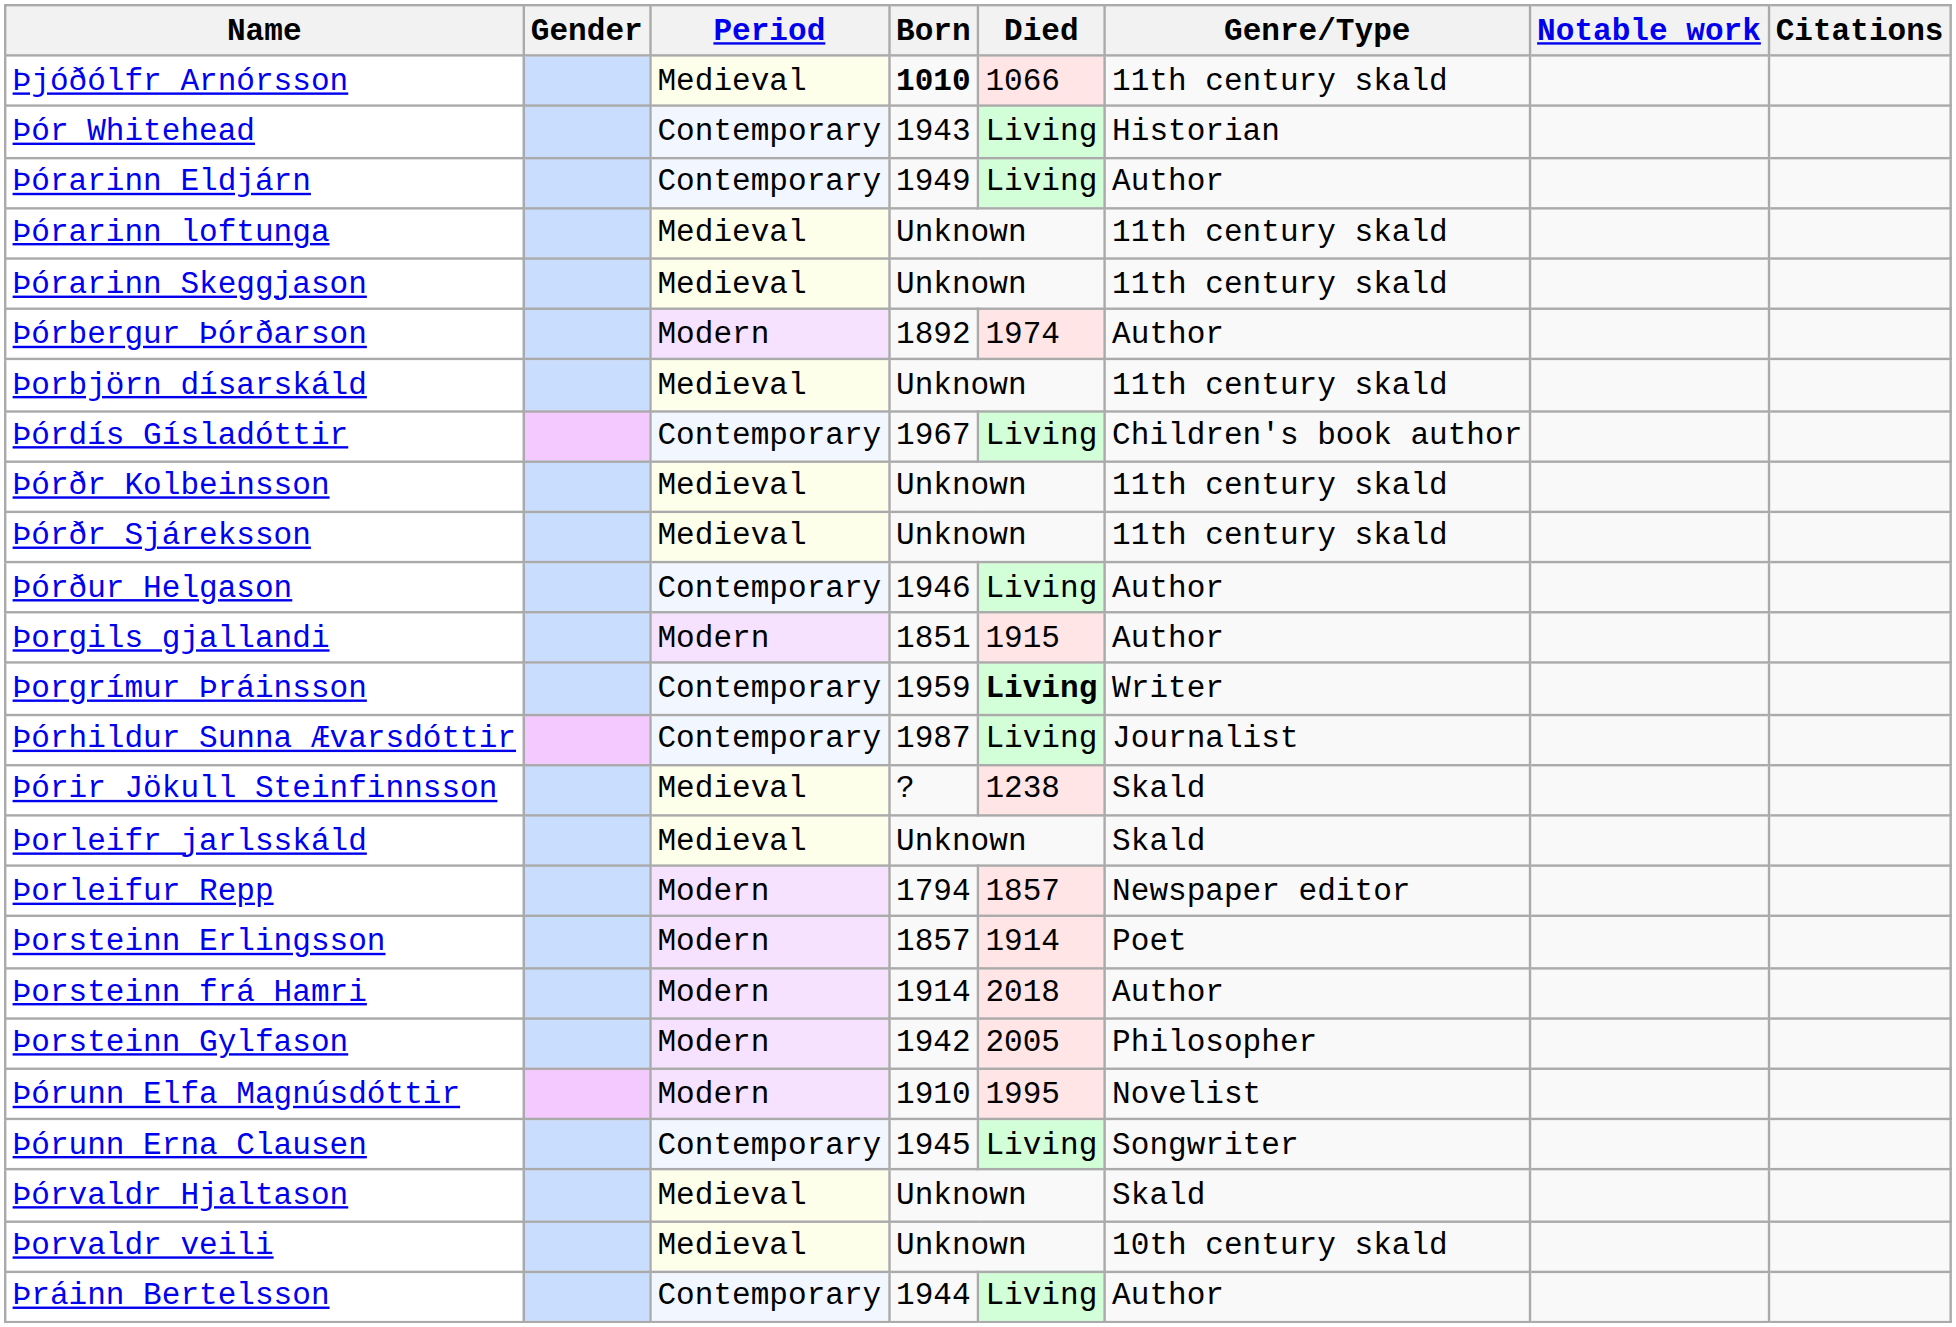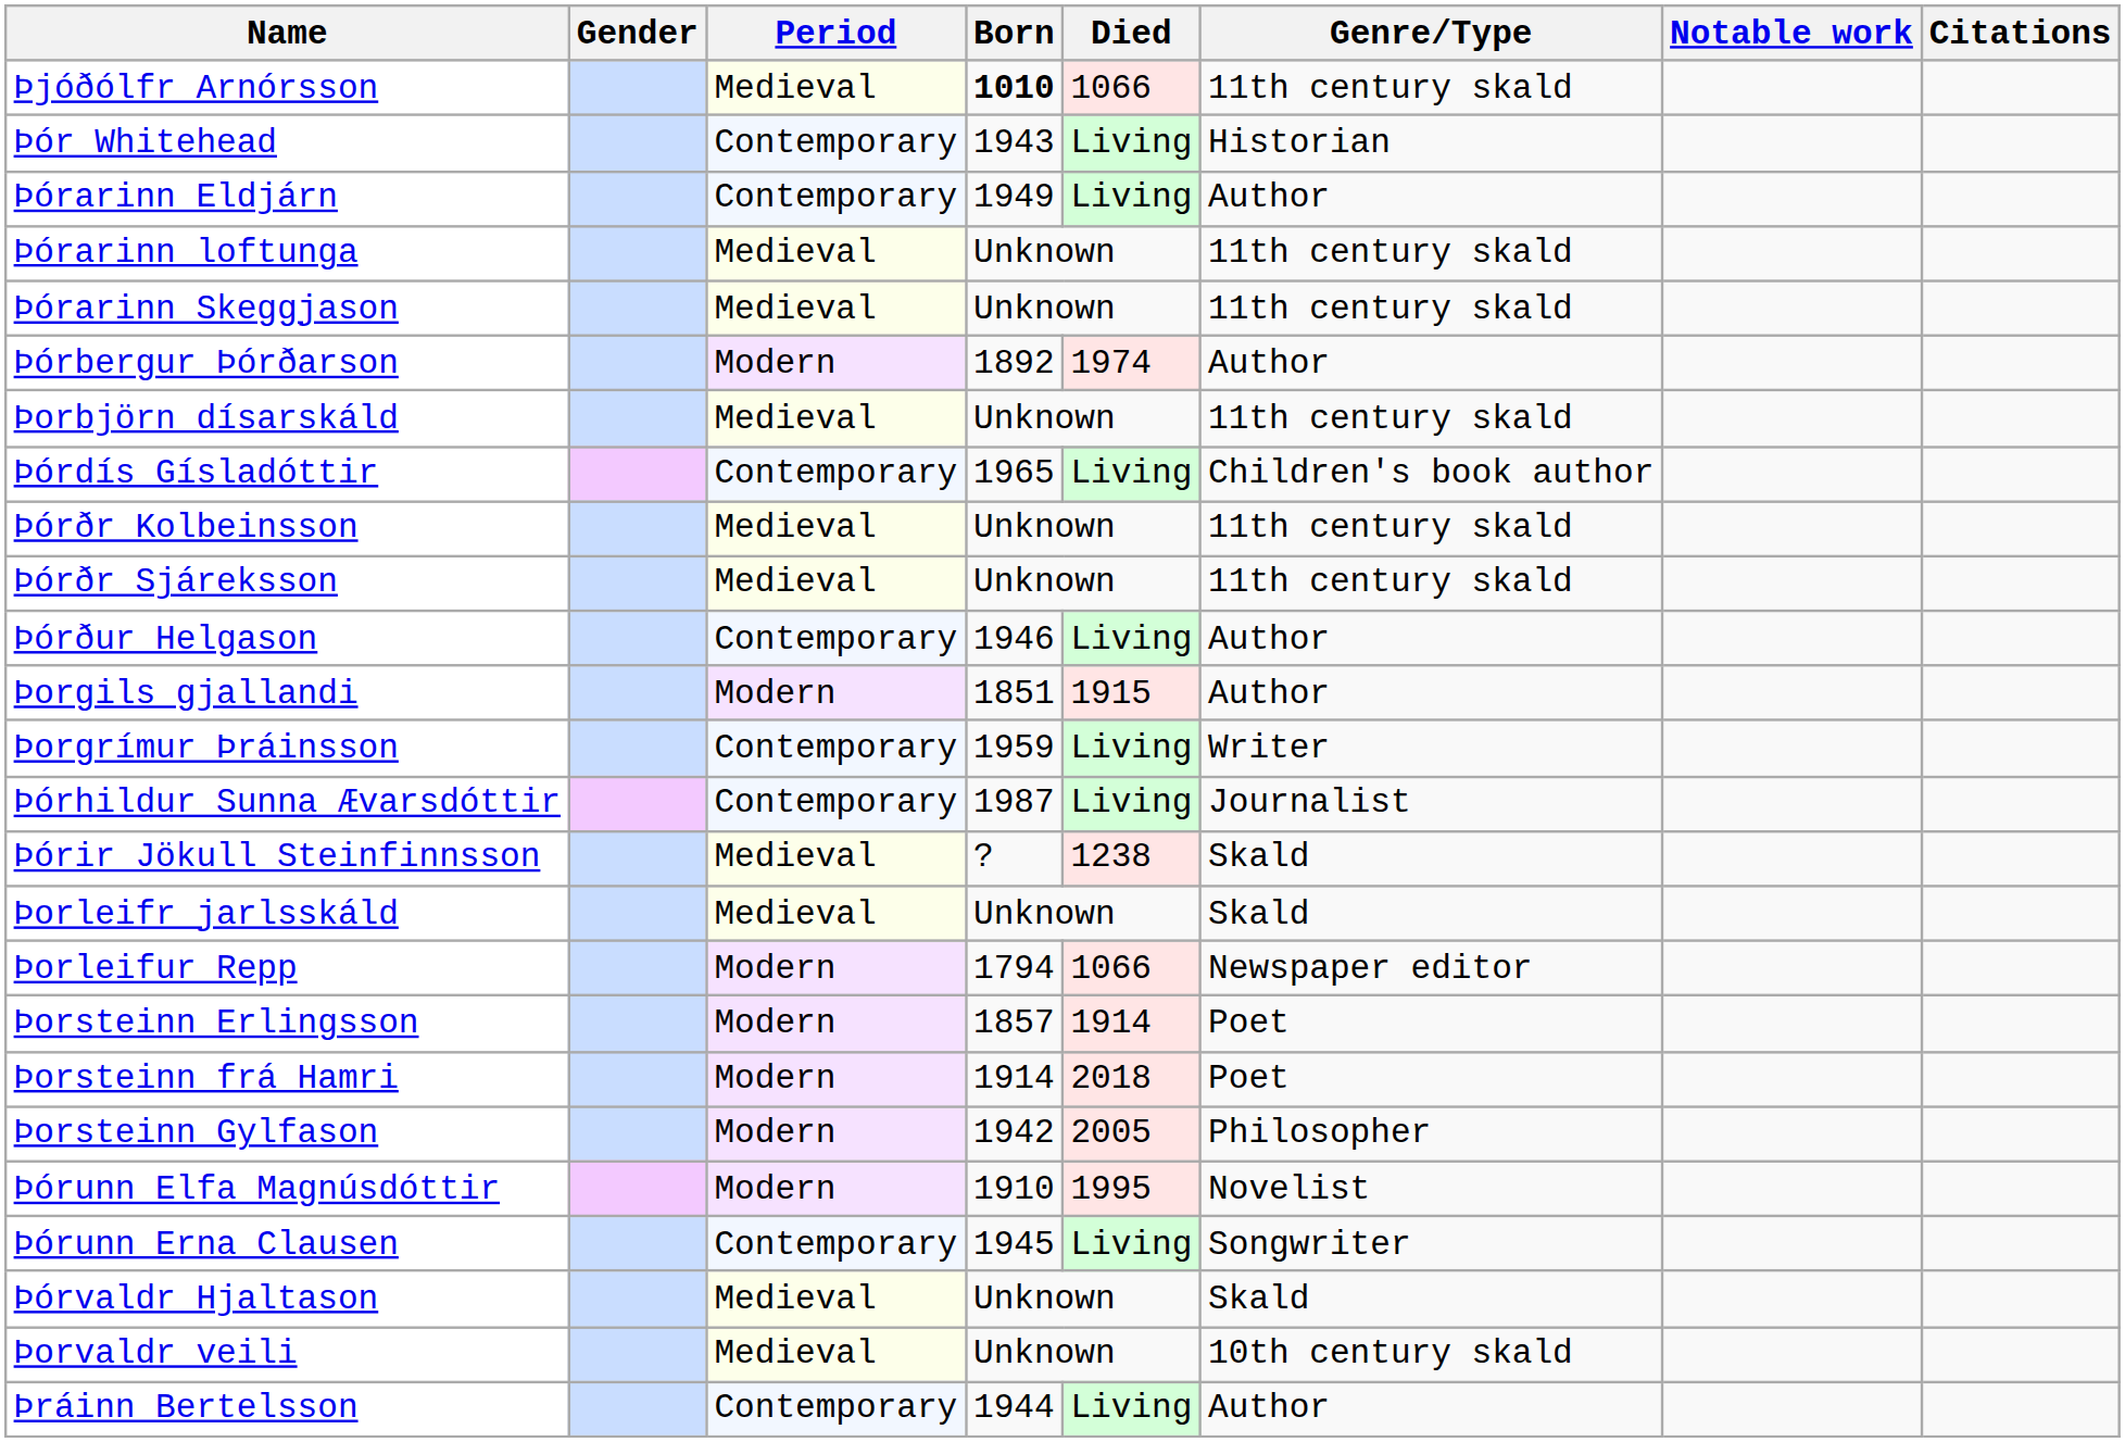 <table class="wikitable sortable sort-under" summary="The first column lists the names, starting with given name, then surname. The next column gives the gender. The next three columns give details on when the individual lived, then the specialisation of the individual, with a notable work and citations following.">
 <tr>
 <th scope="col">Name</th>
 <th scope="col">Gender</th>
 <th scope="col" class="unsortable"><a href='#'>Period</a></th>
 <th scope="col">Born</th>
 <th scope="col">Died</th>
 <th scope="col" class="unsortable" abbr="type">Genre/Type</th>
 <th class="unsortable" scope="col"><a href='#'>Notable work</a></th>
 <th scope="col" class="unsortable">Citations</th>
 </tr>
 <tr>
 <td style="background:white"><a href='#'>Þjóðólfr Arnórsson</a></td>
 <td style="background:#c9ddff"></td>
 <td style="background:#fdffea">Medieval</td>
 <td><strong>1010</strong></td>
 <td style="background:#ffe5e5">1066</td>
 <td>11th century skald</td>
 <td></td>
 <td></td>
 </tr>
 <tr>
 <td style="background:white"><a href='#'>Þór Whitehead</a></td>
 <td style="background:#c9ddff"></td>
 <td style="background:#f2f7ff">Contemporary</td>
 <td>1943</td>
 <td style="background:#d3ffd8">Living</td>
 <td>Historian</td>
 <td></td>
 <td></td>
 </tr>
 <tr>
 <td style="background:white"><a href='#'>Þórarinn Eldjárn</a></td>
 <td style="background:#c9ddff"></td>
 <td style="background:#f2f7ff">Contemporary</td>
 <td>1949</td>
 <td style="background:#d3ffd8">Living</td>
 <td>Author</td>
 <td></td>
 <td></td>
 </tr>
 <tr>
 <td style="background:white"><a href='#'>Þórarinn loftunga</a></td>
 <td style="background:#c9ddff"></td>
 <td style="background:#fdffea">Medieval</td>
 <td colspan="2">Unknown</td>
 <td>11th century skald</td>
 <td></td>
 <td></td>
 </tr>
 <tr>
 <td style="background:white"><a href='#'>Þórarinn Skeggjason</a></td>
 <td style="background:#c9ddff"></td>
 <td style="background:#fdffea">Medieval</td>
 <td colspan="2">Unknown</td>
 <td>11th century skald</td>
 <td></td>
 <td></td>
 </tr>
 <tr>
 <td style="background:white"><a href='#'>Þórbergur Þórðarson</a></td>
 <td style="background:#c9ddff"></td>
 <td style="background:#f6e2ff">Modern</td>
 <td>1892</td>
 <td style="background:#ffe5e5">1974</td>
 <td>Author</td>
 <td></td>
 <td></td>
 </tr>
 <tr>
 <td style="background:white"><a href='#'>Þorbjörn dísarskáld</a></td>
 <td style="background:#c9ddff"></td>
 <td style="background:#fdffea">Medieval</td>
 <td colspan="2">Unknown</td>
 <td>11th century skald</td>
 <td></td>
 <td></td>
 </tr>
 <tr>
 <td style="background:white"><a href='#'>Þórdís Gísladóttir</a></td>
 <td style="background:#f3c9ff"></td>
 <td style="background:#f2f7ff">Contemporary</td>
-<td>1967</td>
+<td>1965</td>
 <td style="background:#d3ffd8">Living</td>
 <td>Children's book author</td>
 <td></td>
 <td></td>
 </tr>
 <tr>
 <td style="background:white"><a href='#'>Þórðr Kolbeinsson</a></td>
 <td style="background:#c9ddff"></td>
 <td style="background:#fdffea">Medieval</td>
 <td colspan="2">Unknown</td>
 <td>11th century skald</td>
 <td></td>
 <td></td>
 </tr>
 <tr>
 <td style="background:white"><a href='#'>Þórðr Sjáreksson</a></td>
 <td style="background:#c9ddff"></td>
 <td style="background:#fdffea">Medieval</td>
 <td colspan="2">Unknown</td>
 <td>11th century skald</td>
 <td></td>
 <td></td>
 </tr>
 <tr>
 <td style="background:white"><a href='#'>Þórður Helgason</a></td>
 <td style="background:#c9ddff"></td>
 <td style="background:#f2f7ff">Contemporary</td>
 <td>1946</td>
 <td style="background:#d3ffd8">Living</td>
 <td>Author</td>
 <td></td>
 <td></td>
 </tr>
 <tr>
 <td style="background:white"><a href='#'>Þorgils gjallandi</a></td>
 <td style="background:#c9ddff"></td>
 <td style="background:#f6e2ff">Modern</td>
 <td>1851</td>
 <td style="background:#ffe5e5">1915</td>
 <td>Author</td>
 <td></td>
 <td></td>
 </tr>
 <tr>
 <td style="background:white"><a href='#'>Þorgrímur Þráinsson</a></td>
 <td style="background:#c9ddff"></td>
 <td style="background:#f2f7ff">Contemporary</td>
 <td>1959</td>
-<td style="background:#d3ffd8"><strong>Living</strong></td>
+<td style="background:#d3ffd8">Living</td>
 <td>Writer</td>
 <td></td>
 <td></td>
 </tr>
 <tr>
 <td style="background:white"><a href='#'>Þórhildur Sunna Ævarsdóttir</a></td>
 <td style="background:#f3c9ff"></td>
 <td style="background:#f2f7ff">Contemporary</td>
 <td>1987</td>
 <td style="background:#d3ffd8">Living</td>
 <td>Journalist</td>
 <td></td>
 <td></td>
 </tr>
 <tr>
 <td style="background:white"><a href='#'>Þórir Jökull Steinfinnsson</a></td>
 <td style="background:#c9ddff"></td>
 <td style="background:#fdffea">Medieval</td>
 <td>?</td>
 <td style="background:#ffe5e5">1238</td>
 <td>Skald</td>
 <td></td>
 <td></td>
 </tr>
 <tr>
 <td style="background:white"><a href='#'>Þorleifr jarlsskáld</a></td>
 <td style="background:#c9ddff"></td>
 <td style="background:#fdffea">Medieval</td>
 <td colspan="2">Unknown</td>
 <td>Skald</td>
 <td></td>
 <td></td>
 </tr>
 <tr>
 <td style="background:white"><a href='#'>Þorleifur Repp</a></td>
 <td style="background:#c9ddff"></td>
 <td style="background:#f6e2ff">Modern</td>
 <td>1794</td>
-<td style="background:#ffe5e5">1857</td>
+<td style="background:#ffe5e5">1066</td>
 <td>Newspaper editor</td>
 <td></td>
 <td></td>
 </tr>
 <tr>
 <td style="background:white"><a href='#'>Þorsteinn Erlingsson</a></td>
 <td style="background:#c9ddff"></td>
 <td style="background:#f6e2ff">Modern</td>
 <td>1857</td>
 <td style="background:#ffe5e5">1914</td>
 <td>Poet</td>
 <td></td>
 <td></td>
 </tr>
 <tr>
 <td style="background:white"><a href='#'>Þorsteinn frá Hamri</a></td>
 <td style="background:#c9ddff"></td>
 <td style="background:#f6e2ff">Modern</td>
 <td>1914</td>
 <td style="background:#ffe5e5">2018</td>
-<td>Author</td>
+<td>Poet</td>
 <td></td>
 <td></td>
 </tr>
 <tr>
 <td style="background:white"><a href='#'>Þorsteinn Gylfason</a></td>
 <td style="background:#c9ddff"></td>
 <td style="background:#f6e2ff">Modern</td>
 <td>1942</td>
 <td style="background:#ffe5e5">2005</td>
 <td>Philosopher</td>
 <td></td>
 <td></td>
 </tr>
 <tr>
 <td style="background:white"><a href='#'>Þórunn Elfa Magnúsdóttir</a></td>
 <td style="background:#f3c9ff"></td>
 <td style="background:#f6e2ff">Modern</td>
 <td>1910</td>
 <td style="background:#ffe5e5">1995</td>
 <td>Novelist</td>
 <td></td>
 <td></td>
 </tr>
 <tr>
 <td style="background:white"><a href='#'>Þórunn Erna Clausen</a></td>
 <td style="background:#c9ddff"></td>
 <td style="background:#f2f7ff">Contemporary</td>
 <td>1945</td>
 <td style="background:#d3ffd8">Living</td>
 <td>Songwriter</td>
 <td></td>
 <td></td>
 </tr>
 <tr>
 <td style="background:white"><a href='#'>Þórvaldr Hjaltason</a></td>
 <td style="background:#c9ddff"></td>
 <td style="background:#fdffea">Medieval</td>
 <td colspan="2">Unknown</td>
 <td>Skald</td>
 <td></td>
 <td></td>
 </tr>
 <tr>
 <td style="background:white"><a href='#'>Þorvaldr veili</a></td>
 <td style="background:#c9ddff"></td>
 <td style="background:#fdffea">Medieval</td>
 <td colspan="2">Unknown</td>
 <td>10th century skald</td>
 <td></td>
 <td></td>
 </tr>
 <tr>
 <td style="background:white"><a href='#'>Þráinn Bertelsson</a></td>
 <td style="background:#c9ddff"></td>
 <td style="background:#f2f7ff">Contemporary</td>
 <td>1944</td>
 <td style="background:#d3ffd8">Living</td>
 <td>Author</td>
 <td></td>
 <td></td>
 </tr>
 </table>
